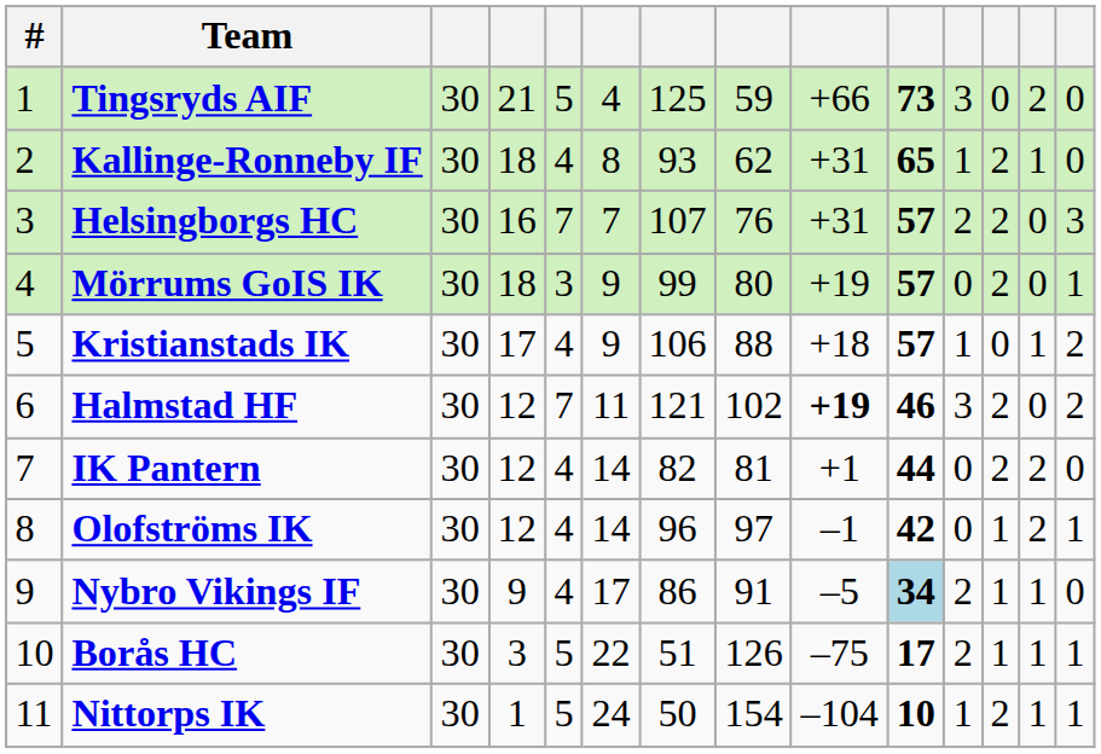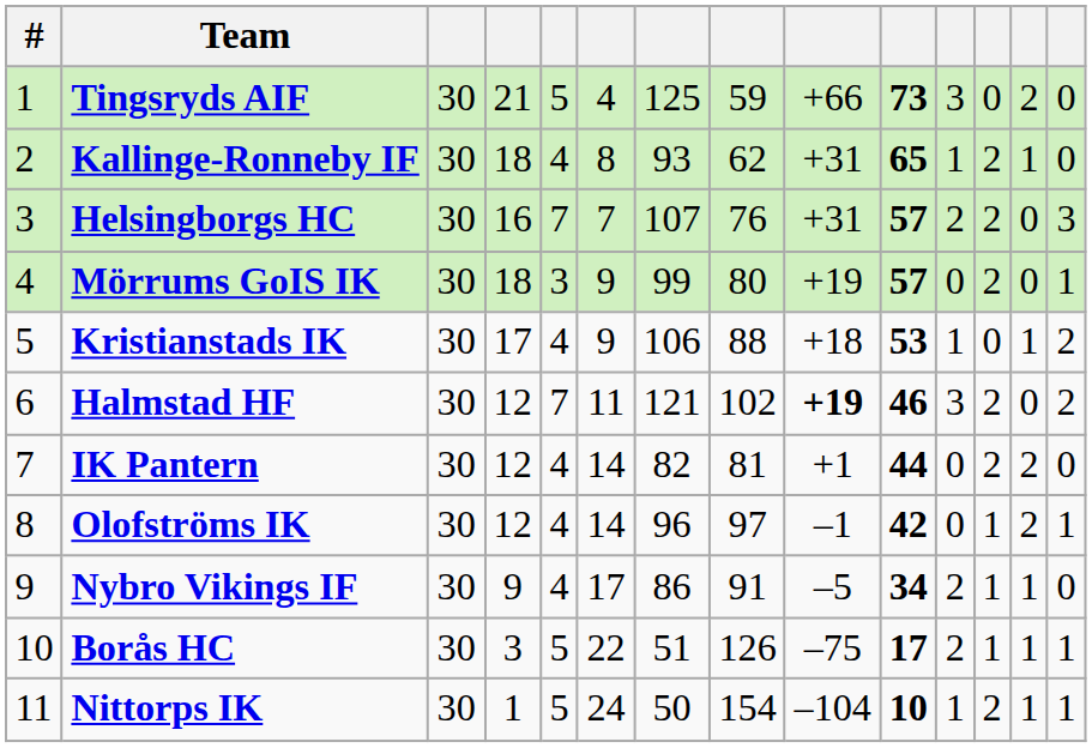 <table class="wikitable sortable">
 <tr>
 <th>#</th>
 <th>Team</th>
 <th></th>
 <th></th>
 <th></th>
 <th></th>
 <th></th>
 <th></th>
 <th></th>
 <th></th>
 <th></th>
 <th></th>
 <th></th>
 <th></th>
 </tr>
 <tr style="background: #D0F0C0;">
 <td>1</td>
 <td><strong><a href='#'>Tingsryds AIF</a></strong></td>
 <td style="text-align: center;">30</td>
 <td style="text-align: center;">21</td>
 <td style="text-align: center;">5</td>
 <td style="text-align: center;">4</td>
 <td style="text-align: center;">125</td>
 <td style="text-align: center;">59</td>
 <td style="text-align: center;">+66</td>
 <td style="text-align: center;"><strong>73</strong></td>
 <td style="text-align: center;">3</td>
 <td style="text-align: center;">0</td>
 <td style="text-align: center;">2</td>
 <td style="text-align: center;">0</td>
 </tr>
 <tr style="background: #D0F0C0;">
 <td>2</td>
 <td><strong><a href='#'>Kallinge-Ronneby IF</a></strong></td>
 <td style="text-align: center;">30</td>
 <td style="text-align: center;">18</td>
 <td style="text-align: center;">4</td>
 <td style="text-align: center;">8</td>
 <td style="text-align: center;">93</td>
 <td style="text-align: center;">62</td>
 <td style="text-align: center;">+31</td>
 <td style="text-align: center;"><strong>65</strong></td>
 <td style="text-align: center;">1</td>
 <td style="text-align: center;">2</td>
 <td style="text-align: center;">1</td>
 <td style="text-align: center;">0</td>
 </tr>
 <tr style="background: #D0F0C0;">
 <td>3</td>
 <td><strong><a href='#'>Helsingborgs HC</a></strong></td>
 <td style="text-align: center;">30</td>
 <td style="text-align: center;">16</td>
 <td style="text-align: center;">7</td>
 <td style="text-align: center;">7</td>
 <td style="text-align: center;">107</td>
 <td style="text-align: center;">76</td>
 <td style="text-align: center;">+31</td>
 <td style="text-align: center;"><strong>57</strong></td>
 <td style="text-align: center;">2</td>
 <td style="text-align: center;">2</td>
 <td style="text-align: center;">0</td>
 <td style="text-align: center;">3</td>
 </tr>
 <tr style="background: #D0F0C0;">
 <td>4</td>
 <td><strong><a href='#'>Mörrums GoIS IK</a></strong></td>
 <td style="text-align: center;">30</td>
 <td style="text-align: center;">18</td>
 <td style="text-align: center;">3</td>
 <td style="text-align: center;">9</td>
 <td style="text-align: center;">99</td>
 <td style="text-align: center;">80</td>
 <td style="text-align: center;">+19</td>
 <td style="text-align: center;"><strong>57</strong></td>
 <td style="text-align: center;">0</td>
 <td style="text-align: center;">2</td>
 <td style="text-align: center;">0</td>
 <td style="text-align: center;">1</td>
 </tr>
 <tr>
 <td>5</td>
 <td><strong><a href='#'>Kristianstads IK</a></strong></td>
 <td style="text-align: center;">30</td>
 <td style="text-align: center;">17</td>
 <td style="text-align: center;">4</td>
 <td style="text-align: center;">9</td>
 <td style="text-align: center;">106</td>
 <td style="text-align: center;">88</td>
 <td style="text-align: center;">+18</td>
-<td style="text-align: center;"><strong>57</strong></td>
+<td style="text-align: center;"><strong>53</strong></td>
 <td style="text-align: center;">1</td>
 <td style="text-align: center;">0</td>
 <td style="text-align: center;">1</td>
 <td style="text-align: center;">2</td>
 </tr>
 <tr>
 <td>6</td>
 <td><strong><a href='#'>Halmstad HF</a></strong></td>
 <td style="text-align: center;">30</td>
 <td style="text-align: center;">12</td>
 <td style="text-align: center;">7</td>
 <td style="text-align: center;">11</td>
 <td style="text-align: center;">121</td>
 <td style="text-align: center;">102</td>
 <td style="text-align: center;"><strong>+19</strong></td>
 <td style="text-align: center;"><strong>46</strong></td>
 <td style="text-align: center;">3</td>
 <td style="text-align: center;">2</td>
 <td style="text-align: center;">0</td>
 <td style="text-align: center;">2</td>
 </tr>
 <tr>
 <td>7</td>
 <td><strong><a href='#'>IK Pantern</a></strong></td>
 <td style="text-align: center;">30</td>
 <td style="text-align: center;">12</td>
 <td style="text-align: center;">4</td>
 <td style="text-align: center;">14</td>
 <td style="text-align: center;">82</td>
 <td style="text-align: center;">81</td>
 <td style="text-align: center;">+1</td>
 <td style="text-align: center;"><strong>44</strong></td>
 <td style="text-align: center;">0</td>
 <td style="text-align: center;">2</td>
 <td style="text-align: center;">2</td>
 <td style="text-align: center;">0</td>
 </tr>
 <tr>
 <td>8</td>
 <td><strong><a href='#'>Olofströms IK</a></strong></td>
 <td style="text-align: center;">30</td>
 <td style="text-align: center;">12</td>
 <td style="text-align: center;">4</td>
 <td style="text-align: center;">14</td>
 <td style="text-align: center;">96</td>
 <td style="text-align: center;">97</td>
 <td style="text-align: center;">–1</td>
 <td style="text-align: center;"><strong>42</strong></td>
 <td style="text-align: center;">0</td>
 <td style="text-align: center;">1</td>
 <td style="text-align: center;">2</td>
 <td style="text-align: center;">1</td>
 </tr>
 <tr>
 <td>9</td>
 <td><strong><a href='#'>Nybro Vikings IF</a></strong></td>
 <td style="text-align: center;">30</td>
 <td style="text-align: center;">9</td>
 <td style="text-align: center;">4</td>
 <td style="text-align: center;">17</td>
 <td style="text-align: center;">86</td>
 <td style="text-align: center;">91</td>
 <td style="text-align: center;">–5</td>
-<td style="background: lightblue; text-align: center;"><strong>34</strong></td>
+<td style="text-align: center;"><strong>34</strong></td>
 <td style="text-align: center;">2</td>
 <td style="text-align: center;">1</td>
 <td style="text-align: center;">1</td>
 <td style="text-align: center;">0</td>
 </tr>
 <tr>
 <td>10</td>
 <td><strong><a href='#'>Borås HC</a></strong></td>
 <td style="text-align: center;">30</td>
 <td style="text-align: center;">3</td>
 <td style="text-align: center;">5</td>
 <td style="text-align: center;">22</td>
 <td style="text-align: center;">51</td>
 <td style="text-align: center;">126</td>
 <td style="text-align: center;">–75</td>
 <td style="text-align: center;"><strong>17</strong></td>
 <td style="text-align: center;">2</td>
 <td style="text-align: center;">1</td>
 <td style="text-align: center;">1</td>
 <td style="text-align: center;">1</td>
 </tr>
 <tr>
 <td>11</td>
 <td><strong><a href='#'>Nittorps IK</a></strong></td>
 <td style="text-align: center;">30</td>
 <td style="text-align: center;">1</td>
 <td style="text-align: center;">5</td>
 <td style="text-align: center;">24</td>
 <td style="text-align: center;">50</td>
 <td style="text-align: center;">154</td>
 <td style="text-align: center;">–104</td>
 <td style="text-align: center;"><strong>10</strong></td>
 <td style="text-align: center;">1</td>
 <td style="text-align: center;">2</td>
 <td style="text-align: center;">1</td>
 <td style="text-align: center;">1</td>
 </tr>
 </table>
